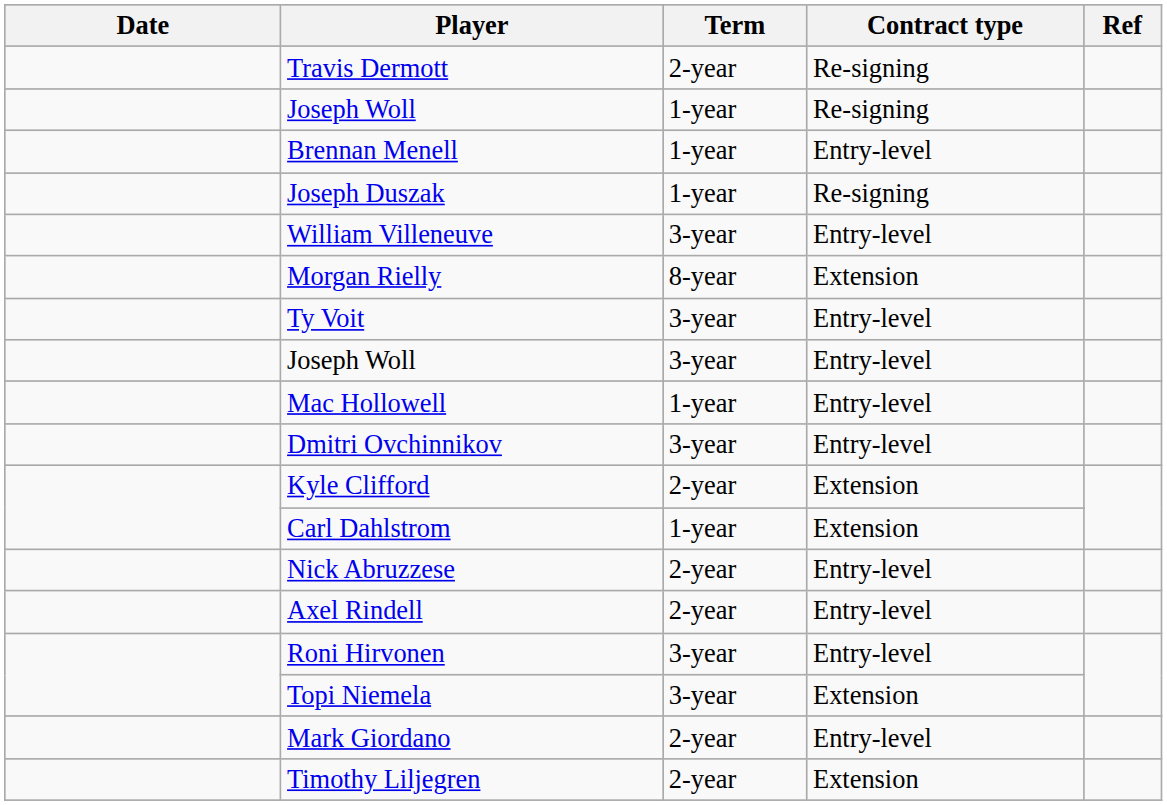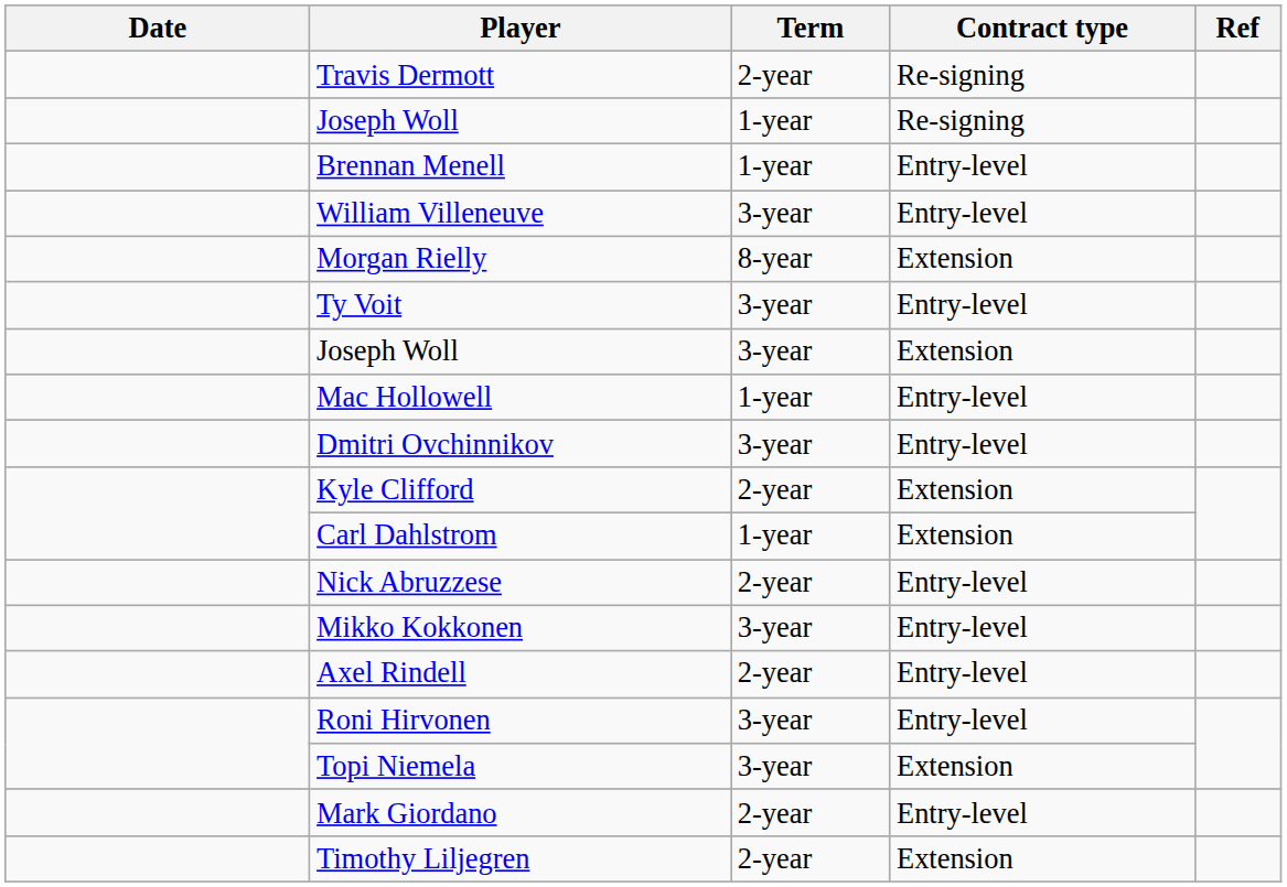 <table class="wikitable">
 <tr>
 <th style="width: 10em;">Date</th>
 <th style="width: 14em;">Player</th>
 <th style="width: 5em;">Term</th>
 <th style="width: 10em;">Contract type</th>
 <th style="width: 2.5em;">Ref</th>
 </tr>
 <tr>
 <td></td>
 <td><a href='#'>Travis Dermott</a></td>
 <td>2-year</td>
 <td>Re-signing</td>
 <td></td>
 </tr>
 <tr>
 <td></td>
 <td><a href='#'>Joseph Woll</a></td>
 <td>1-year</td>
 <td>Re-signing</td>
 <td></td>
 </tr>
 <tr>
 <td></td>
 <td><a href='#'>Brennan Menell</a></td>
 <td>1-year</td>
 <td>Entry-level</td>
 <td></td>
 </tr>
 <tr>
 <td></td>
-<td><a href='#'>Joseph Duszak</a></td>
-<td>1-year</td>
-<td>Re-signing</td>
-<td></td>
-</tr>
-<tr>
-<td></td>
 <td><a href='#'>William Villeneuve</a></td>
 <td>3-year</td>
 <td>Entry-level</td>
 <td></td>
 </tr>
 <tr>
 <td></td>
 <td><a href='#'>Morgan Rielly</a></td>
 <td>8-year</td>
 <td>Extension</td>
 <td></td>
 </tr>
 <tr>
 <td></td>
 <td><a href='#'>Ty Voit</a></td>
 <td>3-year</td>
 <td>Entry-level</td>
 <td></td>
 </tr>
 <tr>
 <td></td>
 <td>Joseph Woll</td>
 <td>3-year</td>
-<td>Entry-level</td>
+<td>Extension</td>
 <td></td>
 </tr>
 <tr>
 <td></td>
 <td><a href='#'>Mac Hollowell</a></td>
 <td>1-year</td>
 <td>Entry-level</td>
 <td></td>
 </tr>
 <tr>
 <td></td>
 <td><a href='#'>Dmitri Ovchinnikov</a></td>
 <td>3-year</td>
 <td>Entry-level</td>
 <td></td>
 </tr>
 <tr>
 <td rowspan=2></td>
 <td><a href='#'>Kyle Clifford</a></td>
 <td>2-year</td>
 <td>Extension</td>
 <td rowspan=2></td>
 </tr>
 <tr>
 <td><a href='#'>Carl Dahlstrom</a></td>
 <td>1-year</td>
 <td>Extension</td>
 </tr>
 <tr>
 <td></td>
 <td><a href='#'>Nick Abruzzese</a></td>
 <td>2-year</td>
 <td>Entry-level</td>
 <td></td>
 </tr>
 <tr>
 <td></td>
+<td><a href='#'>Mikko Kokkonen</a></td>
+<td>3-year</td>
+<td>Entry-level</td>
+<td></td>
+</tr>
+<tr>
+<td></td>
 <td><a href='#'>Axel Rindell</a></td>
 <td>2-year</td>
 <td>Entry-level</td>
 <td></td>
 </tr>
 <tr>
 <td rowspan=2></td>
 <td><a href='#'>Roni Hirvonen</a></td>
 <td>3-year</td>
 <td>Entry-level</td>
 <td rowspan=2></td>
 </tr>
 <tr>
 <td><a href='#'>Topi Niemela</a></td>
 <td>3-year</td>
 <td>Extension</td>
 </tr>
 <tr>
 <td></td>
 <td><a href='#'>Mark Giordano</a></td>
 <td>2-year</td>
 <td>Entry-level</td>
 <td></td>
 </tr>
 <tr>
 <td></td>
 <td><a href='#'>Timothy Liljegren</a></td>
 <td>2-year</td>
 <td>Extension</td>
 <td></td>
 </tr>
 </table>
